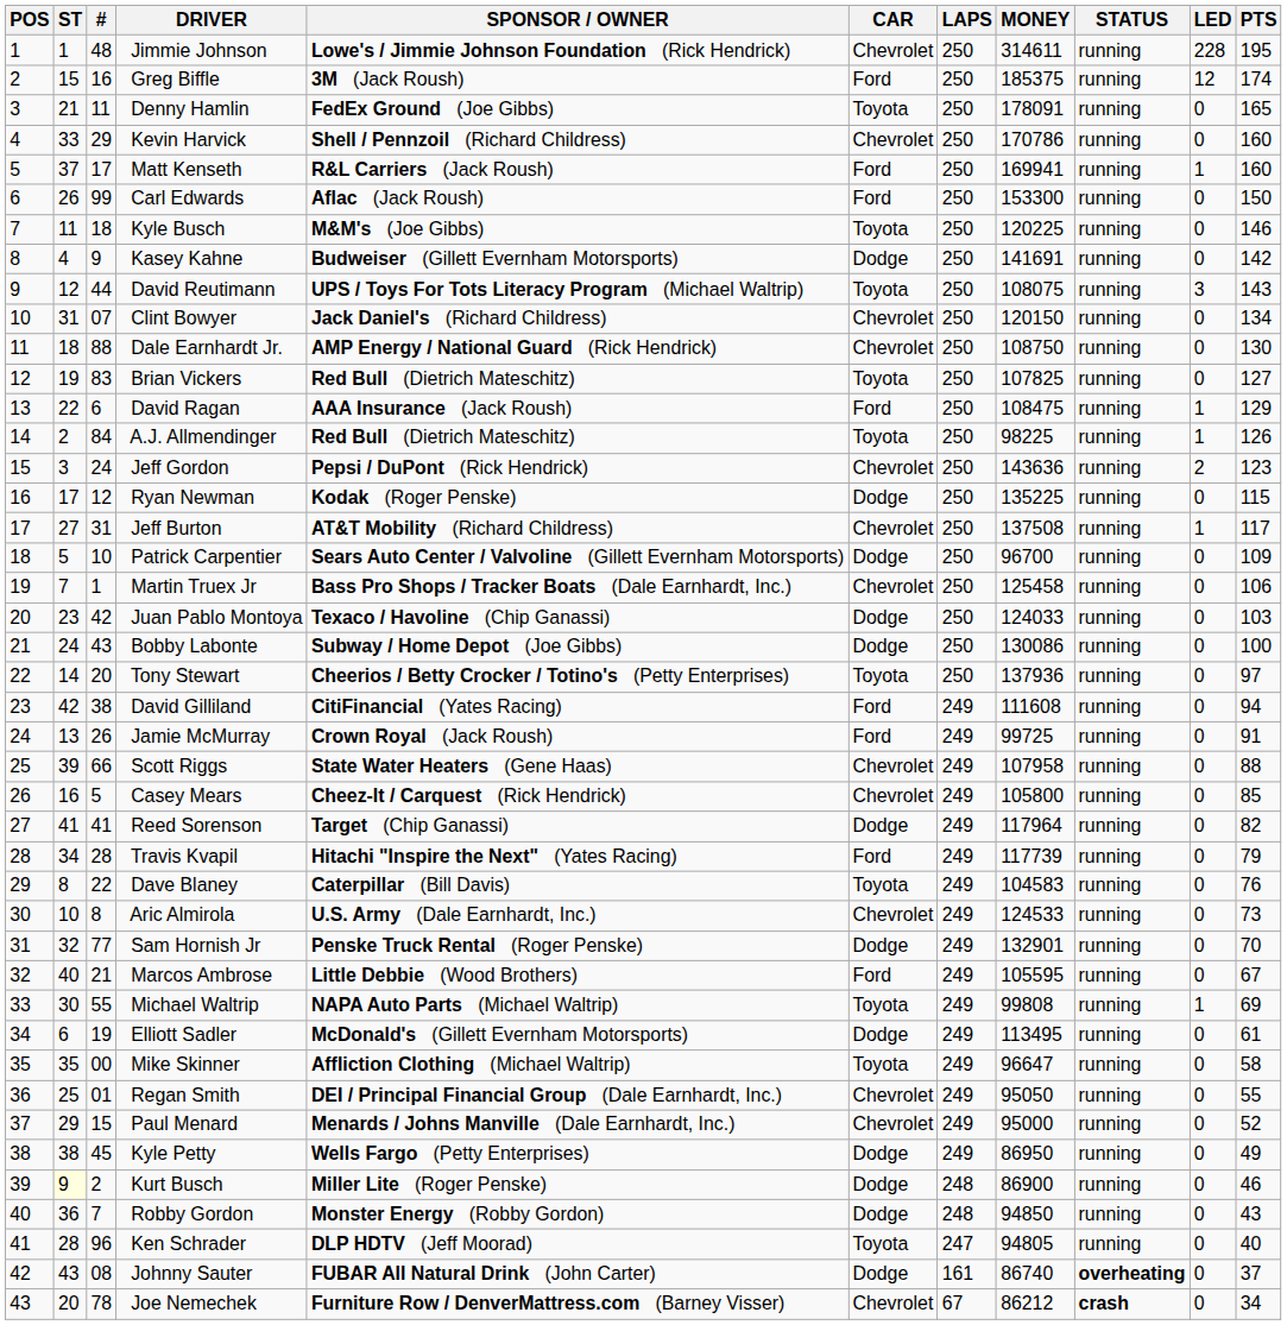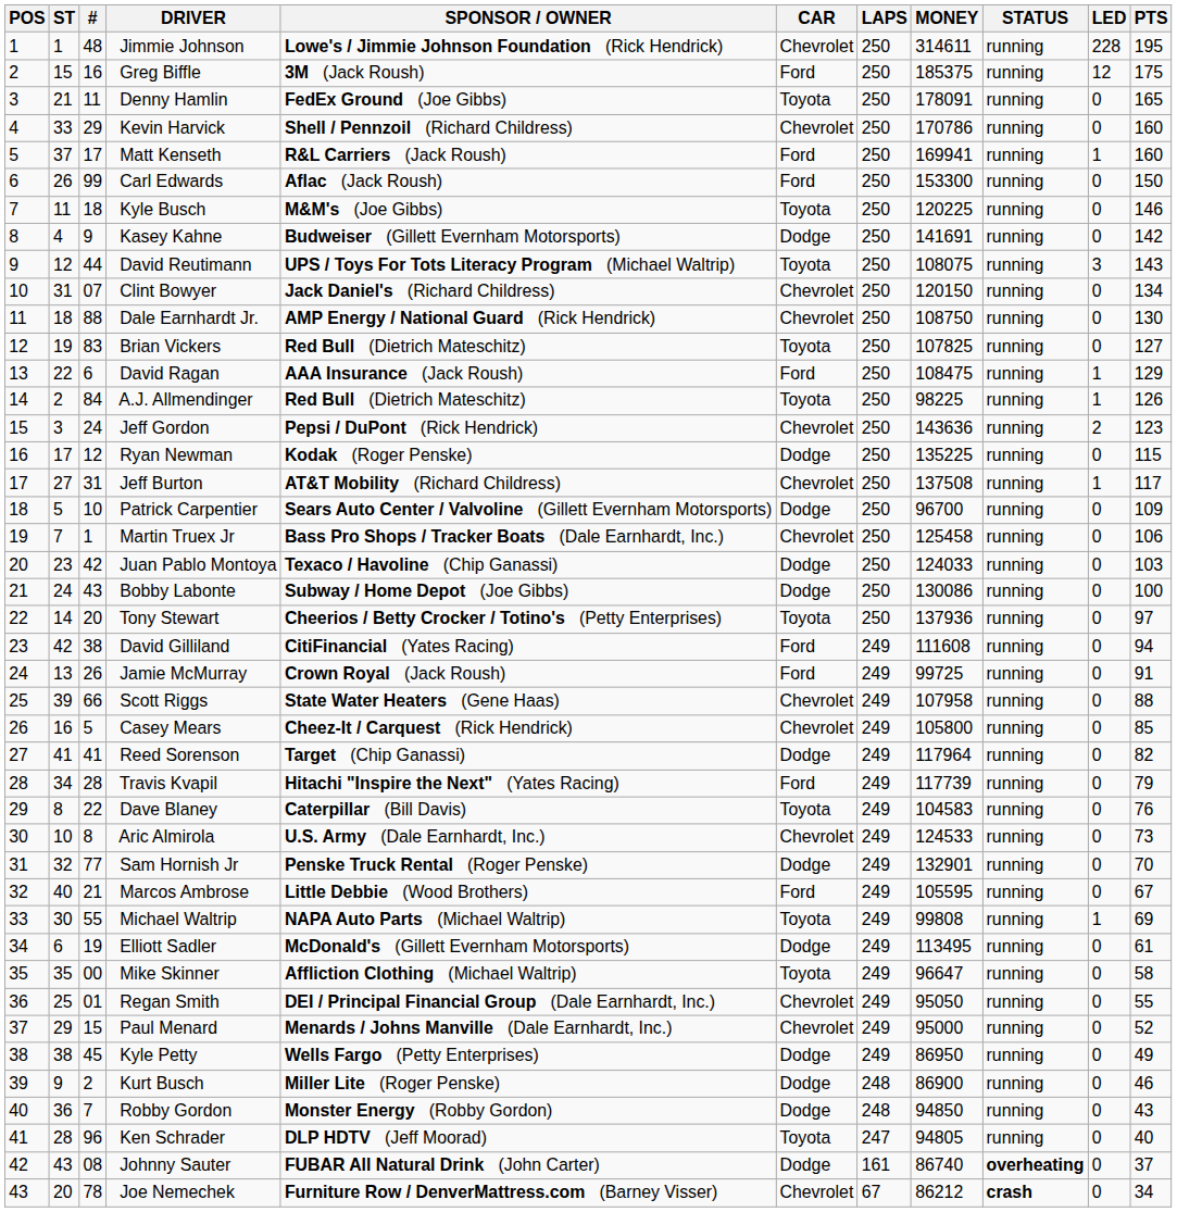 <table class="wikitable" format="font-style:90%;">
 <tr>
 <th>POS</th>
 <th>ST</th>
 <th>#</th>
 <th>DRIVER</th>
 <th>SPONSOR / OWNER</th>
 <th>CAR</th>
 <th>LAPS</th>
 <th>MONEY</th>
 <th>STATUS</th>
 <th>LED</th>
 <th>PTS</th>
 </tr>
 <tr>
 <td>1</td>
 <td>1</td>
 <td>48</td>
 <td>  Jimmie Johnson</td>
 <td><strong>Lowe's / Jimmie Johnson Foundation</strong>   (Rick Hendrick)</td>
 <td>Chevrolet</td>
 <td>250</td>
 <td>314611</td>
 <td>running</td>
 <td>228</td>
 <td>195</td>
 </tr>
 <tr>
 <td>2</td>
 <td>15</td>
 <td>16</td>
 <td>  Greg Biffle</td>
 <td><strong>3M</strong>   (Jack Roush)</td>
 <td>Ford</td>
 <td>250</td>
 <td>185375</td>
 <td>running</td>
 <td>12</td>
-<td>174</td>
+<td>175</td>
 </tr>
 <tr>
 <td>3</td>
 <td>21</td>
 <td>11</td>
 <td>  Denny Hamlin</td>
 <td><strong>FedEx Ground</strong>   (Joe Gibbs)</td>
 <td>Toyota</td>
 <td>250</td>
 <td>178091</td>
 <td>running</td>
 <td>0</td>
 <td>165</td>
 </tr>
 <tr>
 <td>4</td>
 <td>33</td>
 <td>29</td>
 <td>  Kevin Harvick</td>
 <td><strong>Shell / Pennzoil</strong>   (Richard Childress)</td>
 <td>Chevrolet</td>
 <td>250</td>
 <td>170786</td>
 <td>running</td>
 <td>0</td>
 <td>160</td>
 </tr>
 <tr>
 <td>5</td>
 <td>37</td>
 <td>17</td>
 <td>  Matt Kenseth</td>
 <td><strong>R&L Carriers</strong>   (Jack Roush)</td>
 <td>Ford</td>
 <td>250</td>
 <td>169941</td>
 <td>running</td>
 <td>1</td>
 <td>160</td>
 </tr>
 <tr>
 <td>6</td>
 <td>26</td>
 <td>99</td>
 <td>  Carl Edwards</td>
 <td><strong>Aflac</strong>   (Jack Roush)</td>
 <td>Ford</td>
 <td>250</td>
 <td>153300</td>
 <td>running</td>
 <td>0</td>
 <td>150</td>
 </tr>
 <tr>
 <td>7</td>
 <td>11</td>
 <td>18</td>
 <td>  Kyle Busch</td>
 <td><strong>M&M's</strong>   (Joe Gibbs)</td>
 <td>Toyota</td>
 <td>250</td>
 <td>120225</td>
 <td>running</td>
 <td>0</td>
 <td>146</td>
 </tr>
 <tr>
 <td>8</td>
 <td>4</td>
 <td>9</td>
 <td>  Kasey Kahne</td>
 <td><strong>Budweiser</strong>   (Gillett Evernham Motorsports)</td>
 <td>Dodge</td>
 <td>250</td>
 <td>141691</td>
 <td>running</td>
 <td>0</td>
 <td>142</td>
 </tr>
 <tr>
 <td>9</td>
 <td>12</td>
 <td>44</td>
 <td>  David Reutimann</td>
 <td><strong>UPS / Toys For Tots Literacy Program</strong>   (Michael Waltrip)</td>
 <td>Toyota</td>
 <td>250</td>
 <td>108075</td>
 <td>running</td>
 <td>3</td>
 <td>143</td>
 </tr>
 <tr>
 <td>10</td>
 <td>31</td>
 <td>07</td>
 <td>  Clint Bowyer</td>
 <td><strong>Jack Daniel's</strong>   (Richard Childress)</td>
 <td>Chevrolet</td>
 <td>250</td>
 <td>120150</td>
 <td>running</td>
 <td>0</td>
 <td>134</td>
 </tr>
 <tr>
 <td>11</td>
 <td>18</td>
 <td>88</td>
 <td>  Dale Earnhardt Jr.</td>
 <td><strong>AMP Energy / National Guard</strong>   (Rick Hendrick)</td>
 <td>Chevrolet</td>
 <td>250</td>
 <td>108750</td>
 <td>running</td>
 <td>0</td>
 <td>130</td>
 </tr>
 <tr>
 <td>12</td>
 <td>19</td>
 <td>83</td>
 <td>  Brian Vickers</td>
 <td><strong>Red Bull</strong>   (Dietrich Mateschitz)</td>
 <td>Toyota</td>
 <td>250</td>
 <td>107825</td>
 <td>running</td>
 <td>0</td>
 <td>127</td>
 </tr>
 <tr>
 <td>13</td>
 <td>22</td>
 <td>6</td>
 <td>  David Ragan</td>
 <td><strong>AAA Insurance</strong>   (Jack Roush)</td>
 <td>Ford</td>
 <td>250</td>
 <td>108475</td>
 <td>running</td>
 <td>1</td>
 <td>129</td>
 </tr>
 <tr>
 <td>14</td>
 <td>2</td>
 <td>84</td>
 <td>  A.J. Allmendinger</td>
 <td><strong>Red Bull</strong>   (Dietrich Mateschitz)</td>
 <td>Toyota</td>
 <td>250</td>
 <td>98225</td>
 <td>running</td>
 <td>1</td>
 <td>126</td>
 </tr>
 <tr>
 <td>15</td>
 <td>3</td>
 <td>24</td>
 <td>  Jeff Gordon</td>
 <td><strong>Pepsi / DuPont</strong>   (Rick Hendrick)</td>
 <td>Chevrolet</td>
 <td>250</td>
 <td>143636</td>
 <td>running</td>
 <td>2</td>
 <td>123</td>
 </tr>
 <tr>
 <td>16</td>
 <td>17</td>
 <td>12</td>
 <td>  Ryan Newman</td>
 <td><strong>Kodak</strong>   (Roger Penske)</td>
 <td>Dodge</td>
 <td>250</td>
 <td>135225</td>
 <td>running</td>
 <td>0</td>
 <td>115</td>
 </tr>
 <tr>
 <td>17</td>
 <td>27</td>
 <td>31</td>
 <td>  Jeff Burton</td>
 <td><strong>AT&T Mobility</strong>   (Richard Childress)</td>
 <td>Chevrolet</td>
 <td>250</td>
 <td>137508</td>
 <td>running</td>
 <td>1</td>
 <td>117</td>
 </tr>
 <tr>
 <td>18</td>
 <td>5</td>
 <td>10</td>
 <td>  Patrick Carpentier</td>
 <td><strong>Sears Auto Center / Valvoline</strong>   (Gillett Evernham Motorsports)</td>
 <td>Dodge</td>
 <td>250</td>
 <td>96700</td>
 <td>running</td>
 <td>0</td>
 <td>109</td>
 </tr>
 <tr>
 <td>19</td>
 <td>7</td>
 <td>1</td>
 <td>  Martin Truex Jr</td>
 <td><strong>Bass Pro Shops / Tracker Boats</strong>   (Dale Earnhardt, Inc.)</td>
 <td>Chevrolet</td>
 <td>250</td>
 <td>125458</td>
 <td>running</td>
 <td>0</td>
 <td>106</td>
 </tr>
 <tr>
 <td>20</td>
 <td>23</td>
 <td>42</td>
 <td>  Juan Pablo Montoya</td>
 <td><strong>Texaco / Havoline</strong>   (Chip Ganassi)</td>
 <td>Dodge</td>
 <td>250</td>
 <td>124033</td>
 <td>running</td>
 <td>0</td>
 <td>103</td>
 </tr>
 <tr>
 <td>21</td>
 <td>24</td>
 <td>43</td>
 <td>  Bobby Labonte</td>
 <td><strong>Subway / Home Depot</strong>   (Joe Gibbs)</td>
 <td>Dodge</td>
 <td>250</td>
 <td>130086</td>
 <td>running</td>
 <td>0</td>
 <td>100</td>
 </tr>
 <tr>
 <td>22</td>
 <td>14</td>
 <td>20</td>
 <td>  Tony Stewart</td>
 <td><strong>Cheerios / Betty Crocker / Totino's</strong>   (Petty Enterprises)</td>
 <td>Toyota</td>
 <td>250</td>
 <td>137936</td>
 <td>running</td>
 <td>0</td>
 <td>97</td>
 </tr>
 <tr>
 <td>23</td>
 <td>42</td>
 <td>38</td>
 <td>  David Gilliland</td>
 <td><strong>CitiFinancial</strong>   (Yates Racing)</td>
 <td>Ford</td>
 <td>249</td>
 <td>111608</td>
 <td>running</td>
 <td>0</td>
 <td>94</td>
 </tr>
 <tr>
 <td>24</td>
 <td>13</td>
 <td>26</td>
 <td>  Jamie McMurray</td>
 <td><strong>Crown Royal</strong>   (Jack Roush)</td>
 <td>Ford</td>
 <td>249</td>
 <td>99725</td>
 <td>running</td>
 <td>0</td>
 <td>91</td>
 </tr>
 <tr>
 <td>25</td>
 <td>39</td>
 <td>66</td>
 <td>  Scott Riggs</td>
 <td><strong>State Water Heaters</strong>   (Gene Haas)</td>
 <td>Chevrolet</td>
 <td>249</td>
 <td>107958</td>
 <td>running</td>
 <td>0</td>
 <td>88</td>
 </tr>
 <tr>
 <td>26</td>
 <td>16</td>
 <td>5</td>
 <td>  Casey Mears</td>
 <td><strong>Cheez-It / Carquest</strong>   (Rick Hendrick)</td>
 <td>Chevrolet</td>
 <td>249</td>
 <td>105800</td>
 <td>running</td>
 <td>0</td>
 <td>85</td>
 </tr>
 <tr>
 <td>27</td>
 <td>41</td>
 <td>41</td>
 <td>  Reed Sorenson</td>
 <td><strong>Target</strong>   (Chip Ganassi)</td>
 <td>Dodge</td>
 <td>249</td>
 <td>117964</td>
 <td>running</td>
 <td>0</td>
 <td>82</td>
 </tr>
 <tr>
 <td>28</td>
 <td>34</td>
 <td>28</td>
 <td>  Travis Kvapil</td>
 <td><strong>Hitachi "Inspire the Next"</strong>   (Yates Racing)</td>
 <td>Ford</td>
 <td>249</td>
 <td>117739</td>
 <td>running</td>
 <td>0</td>
 <td>79</td>
 </tr>
 <tr>
 <td>29</td>
 <td>8</td>
 <td>22</td>
 <td>  Dave Blaney</td>
 <td><strong>Caterpillar</strong>   (Bill Davis)</td>
 <td>Toyota</td>
 <td>249</td>
 <td>104583</td>
 <td>running</td>
 <td>0</td>
 <td>76</td>
 </tr>
 <tr>
 <td>30</td>
 <td>10</td>
 <td>8</td>
 <td>  Aric Almirola</td>
 <td><strong>U.S. Army</strong>   (Dale Earnhardt, Inc.)</td>
 <td>Chevrolet</td>
 <td>249</td>
 <td>124533</td>
 <td>running</td>
 <td>0</td>
 <td>73</td>
 </tr>
 <tr>
 <td>31</td>
 <td>32</td>
 <td>77</td>
 <td>  Sam Hornish Jr</td>
 <td><strong>Penske Truck Rental</strong>   (Roger Penske)</td>
 <td>Dodge</td>
 <td>249</td>
 <td>132901</td>
 <td>running</td>
 <td>0</td>
 <td>70</td>
 </tr>
 <tr>
 <td>32</td>
 <td>40</td>
 <td>21</td>
 <td>  Marcos Ambrose</td>
 <td><strong>Little Debbie</strong>   (Wood Brothers)</td>
 <td>Ford</td>
 <td>249</td>
 <td>105595</td>
 <td>running</td>
 <td>0</td>
 <td>67</td>
 </tr>
 <tr>
 <td>33</td>
 <td>30</td>
 <td>55</td>
 <td>  Michael Waltrip</td>
 <td><strong>NAPA Auto Parts</strong>   (Michael Waltrip)</td>
 <td>Toyota</td>
 <td>249</td>
 <td>99808</td>
 <td>running</td>
 <td>1</td>
 <td>69</td>
 </tr>
 <tr>
 <td>34</td>
 <td>6</td>
 <td>19</td>
 <td>  Elliott Sadler</td>
 <td><strong>McDonald's</strong>   (Gillett Evernham Motorsports)</td>
 <td>Dodge</td>
 <td>249</td>
 <td>113495</td>
 <td>running</td>
 <td>0</td>
 <td>61</td>
 </tr>
 <tr>
 <td>35</td>
 <td>35</td>
 <td>00</td>
 <td>  Mike Skinner</td>
 <td><strong>Affliction Clothing</strong>   (Michael Waltrip)</td>
 <td>Toyota</td>
 <td>249</td>
 <td>96647</td>
 <td>running</td>
 <td>0</td>
 <td>58</td>
 </tr>
 <tr>
 <td>36</td>
 <td>25</td>
 <td>01</td>
 <td>  Regan Smith</td>
 <td><strong>DEI / Principal Financial Group</strong>   (Dale Earnhardt, Inc.)</td>
 <td>Chevrolet</td>
 <td>249</td>
 <td>95050</td>
 <td>running</td>
 <td>0</td>
 <td>55</td>
 </tr>
 <tr>
 <td>37</td>
 <td>29</td>
 <td>15</td>
 <td>  Paul Menard</td>
 <td><strong>Menards / Johns Manville</strong>   (Dale Earnhardt, Inc.)</td>
 <td>Chevrolet</td>
 <td>249</td>
 <td>95000</td>
 <td>running</td>
 <td>0</td>
 <td>52</td>
 </tr>
 <tr>
 <td>38</td>
 <td>38</td>
 <td>45</td>
 <td>  Kyle Petty</td>
 <td><strong>Wells Fargo</strong>   (Petty Enterprises)</td>
 <td>Dodge</td>
 <td>249</td>
 <td>86950</td>
 <td>running</td>
 <td>0</td>
 <td>49</td>
 </tr>
 <tr>
 <td>39</td>
-<td style="background: lightyellow;">9</td>
+<td>9</td>
 <td>2</td>
 <td>  Kurt Busch</td>
 <td><strong>Miller Lite</strong>   (Roger Penske)</td>
 <td>Dodge</td>
 <td>248</td>
 <td>86900</td>
 <td>running</td>
 <td>0</td>
 <td>46</td>
 </tr>
 <tr>
 <td>40</td>
 <td>36</td>
 <td>7</td>
 <td>  Robby Gordon</td>
 <td><strong>Monster Energy</strong>   (Robby Gordon)</td>
 <td>Dodge</td>
 <td>248</td>
 <td>94850</td>
 <td>running</td>
 <td>0</td>
 <td>43</td>
 </tr>
 <tr>
 <td>41</td>
 <td>28</td>
 <td>96</td>
 <td>  Ken Schrader</td>
 <td><strong>DLP HDTV</strong>   (Jeff Moorad)</td>
 <td>Toyota</td>
 <td>247</td>
 <td>94805</td>
 <td>running</td>
 <td>0</td>
 <td>40</td>
 </tr>
 <tr>
 <td>42</td>
 <td>43</td>
 <td>08</td>
 <td>  Johnny Sauter</td>
 <td><strong>FUBAR All Natural Drink</strong>   (John Carter)</td>
 <td>Dodge</td>
 <td>161</td>
 <td>86740</td>
 <td><strong>overheating</strong></td>
 <td>0</td>
 <td>37</td>
 </tr>
 <tr>
 <td>43</td>
 <td>20</td>
 <td>78</td>
 <td>  Joe Nemechek</td>
 <td><strong>Furniture Row / DenverMattress.com</strong>   (Barney Visser)</td>
 <td>Chevrolet</td>
 <td>67</td>
 <td>86212</td>
 <td><strong>crash</strong></td>
 <td>0</td>
 <td>34</td>
 </tr>
 </table>
